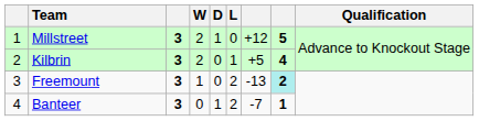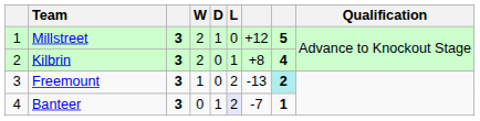 <table class="wikitable" style="text-align:center">
 <tr>
 <th width="20"></th>
 <th width="150" style="text-align:left;">Team</th>
 <th width="20"></th>
 <th>W</th>
 <th>D</th>
 <th>L</th>
 <th width="20"></th>
 <th width="20"></th>
 <th>Qualification</th>
 </tr>
 <tr style="background:#ccffcc">
 <td>1</td>
 <td align="left"> <a href='#'>Millstreet</a></td>
 <td><strong>3</strong></td>
 <td>2</td>
 <td>1</td>
 <td>0</td>
 <td>+12</td>
 <td><strong>5</strong></td>
 <td rowspan="2">Advance to Knockout Stage</td>
 </tr>
 <tr style="background:#ccffcc">
 <td>2</td>
 <td align="left"> <a href='#'>Kilbrin</a></td>
 <td><strong>3</strong></td>
 <td>2</td>
 <td>0</td>
 <td>1</td>
-<td>+5</td>
+<td>+8</td>
 <td><strong>4</strong></td>
 </tr>
 <tr>
 <td>3</td>
 <td align="left"> <a href='#'>Freemount</a></td>
 <td><strong>3</strong></td>
 <td>1</td>
 <td>0</td>
 <td>2</td>
 <td>-13</td>
 <td style="background: paleturquoise;"><strong>2</strong></td>
 <td rowspan="2"></td>
 </tr>
 <tr>
 <td>4</td>
 <td align="left"> <a href='#'>Banteer</a></td>
 <td><strong>3</strong></td>
 <td>0</td>
 <td>1</td>
-<td>2</td>
+<td style="background: lavender;">2</td>
 <td>-7</td>
 <td><strong>1</strong></td>
 </tr>
 </table>
